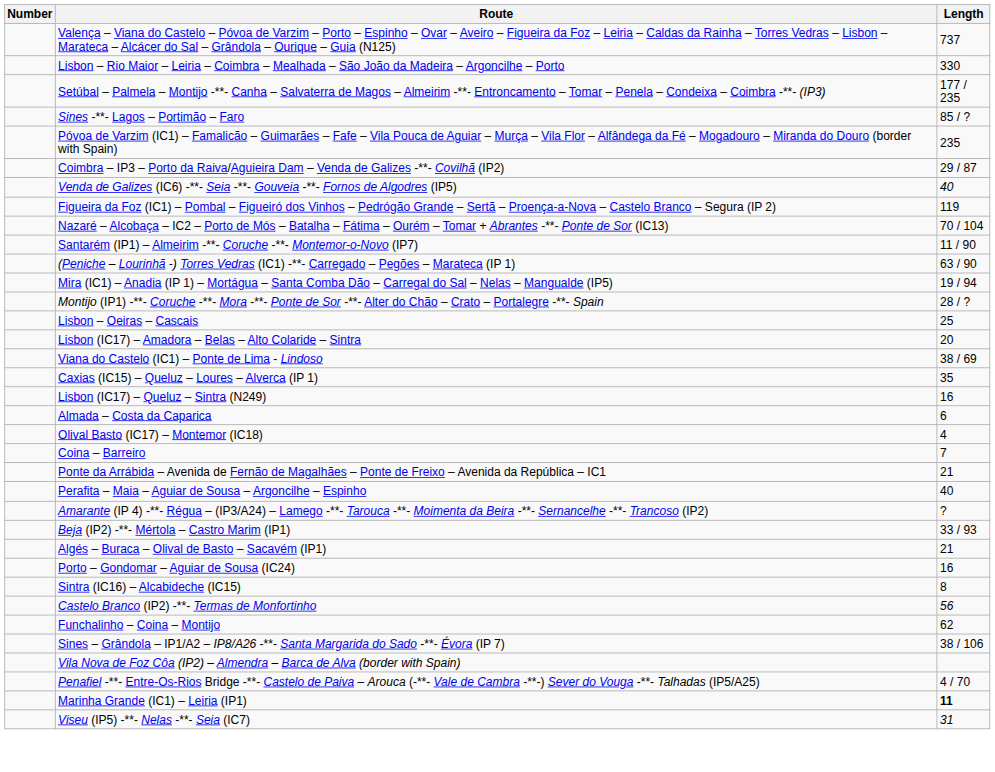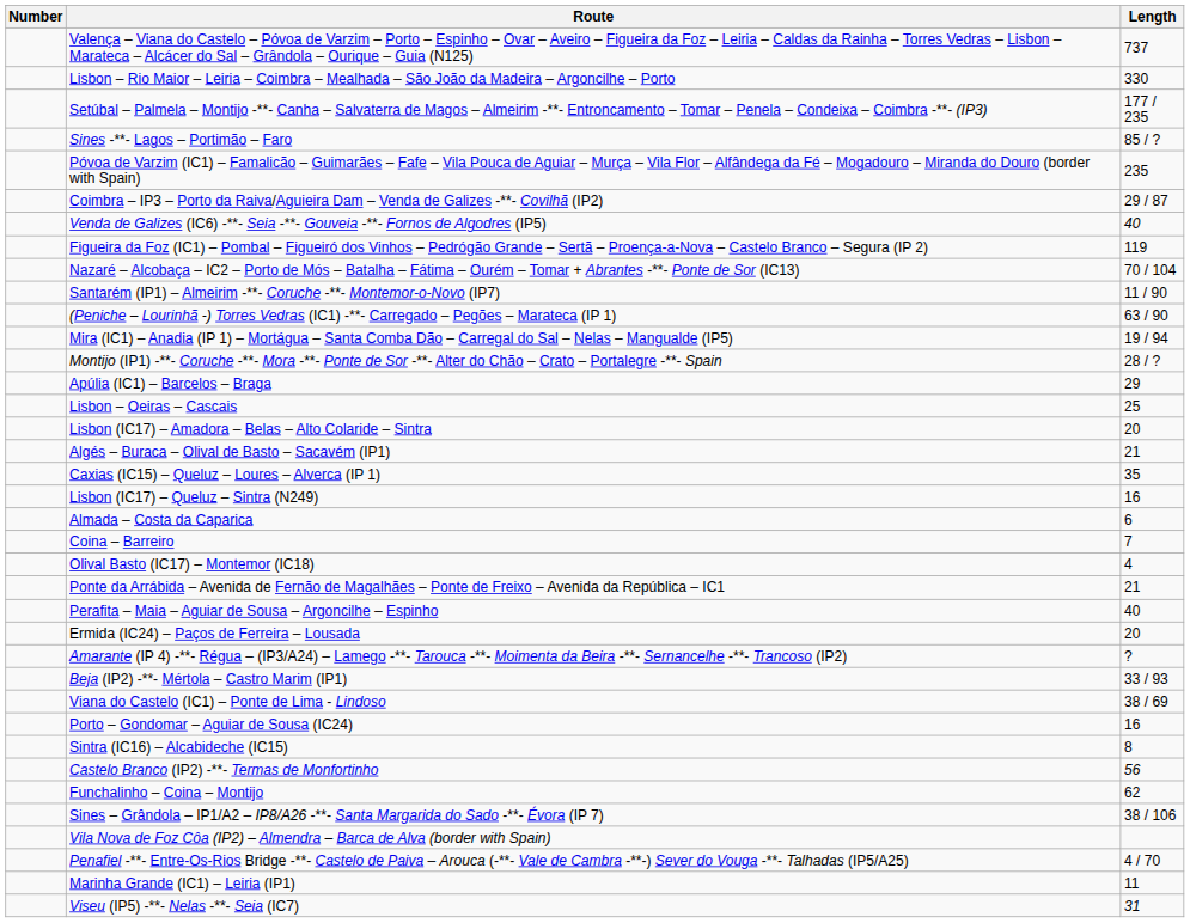 <table class="wikitable sortable" style="margin:0.5em; padding:0.5em; font-size:95%;">
 <tr>
 <th>Number</th>
 <th class=unsortable>Route</th>
 <th>Length </th>
 </tr>
 <tr>
 <td></td>
 <td><a href='#'>Valença</a> – <a href='#'>Viana do Castelo</a> – <a href='#'>Póvoa de Varzim</a> – <a href='#'>Porto</a> – <a href='#'>Espinho</a> – <a href='#'>Ovar</a> – <a href='#'>Aveiro</a> – <a href='#'>Figueira da Foz</a> – <a href='#'>Leiria</a> – <a href='#'>Caldas da Rainha</a> – <a href='#'>Torres Vedras</a> – <a href='#'>Lisbon</a> – <a href='#'>Marateca</a> – <a href='#'>Alcácer do Sal</a> – <a href='#'>Grândola</a> – <a href='#'>Ourique</a> – <a href='#'>Guia</a> (N125)</td>
 <td>737</td>
 </tr>
 <tr>
 <td></td>
 <td><a href='#'>Lisbon</a> – <a href='#'>Rio Maior</a> – <a href='#'>Leiria</a> – <a href='#'>Coimbra</a> – <a href='#'>Mealhada</a> – <a href='#'>São João da Madeira</a> – <a href='#'>Argoncilhe</a> – <a href='#'>Porto</a></td>
 <td>330</td>
 </tr>
 <tr>
 <td></td>
 <td><a href='#'>Setúbal</a> – <a href='#'>Palmela</a> – <a href='#'>Montijo</a> -**- <a href='#'>Canha</a> – <a href='#'>Salvaterra de Magos</a> – <a href='#'>Almeirim</a> -**- <a href='#'>Entroncamento</a> – <a href='#'>Tomar</a> – <a href='#'>Penela</a> – <a href='#'>Condeixa</a> – <a href='#'>Coimbra</a> -**- <em>(IP3)</em></td>
 <td>177 / 235</td>
 </tr>
 <tr>
 <td></td>
 <td><em><a href='#'>Sines</a></em> -**- <a href='#'>Lagos</a> – <a href='#'>Portimão</a> – <a href='#'>Faro</a></td>
 <td>85 / ?</td>
 </tr>
 <tr>
 <td></td>
 <td><a href='#'>Póvoa de Varzim</a> (IC1) – <a href='#'>Famalicão</a> – <a href='#'>Guimarães</a> – <a href='#'>Fafe</a> – <a href='#'>Vila Pouca de Aguiar</a> – <a href='#'>Murça</a> – <a href='#'>Vila Flor</a> – <a href='#'>Alfândega da Fé</a> – <a href='#'>Mogadouro</a> – <a href='#'>Miranda do Douro</a> (border with Spain)</td>
 <td>235</td>
 </tr>
 <tr>
 <td></td>
 <td><a href='#'>Coimbra</a> – IP3 – <a href='#'>Porto da Raiva</a>/<a href='#'>Aguieira Dam</a> – <a href='#'>Venda de Galizes</a> -**- <em><a href='#'>Covilhã</a></em> (IP2)</td>
 <td>29 / 87<br></td>
 </tr>
 <tr>
 <td></td>
 <td><em><a href='#'>Venda de Galizes</a></em> (IC6) -**- <em><a href='#'>Seia</a></em> -**- <em><a href='#'>Gouveia</a></em> -**- <em><a href='#'>Fornos de Algodres</a></em> (IP5)</td>
 <td><em>40</em></td>
 </tr>
 <tr>
 <td></td>
 <td><a href='#'>Figueira da Foz</a> (IC1) – <a href='#'>Pombal</a> – <a href='#'>Figueiró dos Vinhos</a> – <a href='#'>Pedrógão Grande</a> – <a href='#'>Sertã</a> – <a href='#'>Proença-a-Nova</a> – <a href='#'>Castelo Branco</a> – Segura (IP 2)</td>
 <td>119</td>
 </tr>
 <tr>
 <td></td>
 <td><a href='#'>Nazaré</a> – <a href='#'>Alcobaça</a> – IC2 – <a href='#'>Porto de Mós</a> – <a href='#'>Batalha</a> – <a href='#'>Fátima</a> – <a href='#'>Ourém</a> – <a href='#'>Tomar</a> + <em><a href='#'>Abrantes</a></em> -**- <em><a href='#'>Ponte de Sor</a></em> (IC13)</td>
 <td>70 / 104<br></td>
 </tr>
 <tr>
 <td></td>
 <td><a href='#'>Santarém</a> (IP1) – <a href='#'>Almeirim</a> -**- <em><a href='#'>Coruche</a></em> -**- <em><a href='#'>Montemor-o-Novo</a></em> (IP7)</td>
 <td>11 / 90</td>
 </tr>
 <tr>
 <td></td>
 <td><em>(<a href='#'>Peniche</a> – <a href='#'>Lourinhã</a> -)</em> <em><a href='#'>Torres Vedras</a></em> (IC1) -**- <a href='#'>Carregado</a> – <a href='#'>Pegões</a> – <a href='#'>Marateca</a> (IP 1)</td>
 <td>63 / 90</td>
 </tr>
 <tr>
 <td></td>
 <td><a href='#'>Mira</a> (IC1) – <a href='#'>Anadia</a> (IP 1) – <a href='#'>Mortágua</a> – <a href='#'>Santa Comba Dão</a> – <a href='#'>Carregal do Sal</a> – <a href='#'>Nelas</a> – <a href='#'>Mangualde</a> (IP5)</td>
 <td>19 / 94</td>
 </tr>
 <tr>
 <td></td>
 <td><em>Montijo</em> (IP1) -**- <em><a href='#'>Coruche</a></em> -**- <em><a href='#'>Mora</a></em> -**- <em><a href='#'>Ponte de Sor</a></em> -**- <a href='#'>Alter do Chão</a> – <a href='#'>Crato</a> – <a href='#'>Portalegre</a> -**- <em>Spain</em></td>
 <td>28 / ?</td>
 </tr>
 <tr>
 <td></td>
+<td><a href='#'>Apúlia</a> (IC1) – <a href='#'>Barcelos</a> – <a href='#'>Braga</a></td>
+<td>29</td>
+</tr>
+<tr>
+<td></td>
 <td><a href='#'>Lisbon</a> – <a href='#'>Oeiras</a> – <a href='#'>Cascais</a></td>
 <td>25</td>
 </tr>
 <tr>
 <td></td>
 <td><a href='#'>Lisbon</a> (IC17) – <a href='#'>Amadora</a> – <a href='#'>Belas</a> – <a href='#'>Alto Colaride</a> – <a href='#'>Sintra</a></td>
 <td>20<br></td>
 </tr>
 <tr>
 <td></td>
-<td><a href='#'>Viana do Castelo</a> (IC1) – <a href='#'>Ponte de Lima</a> - <em><a href='#'>Lindoso</a></em></td>
-<td>38 / 69</td>
+<td><a href='#'>Algés</a> – <a href='#'>Buraca</a> – <a href='#'>Olival de Basto</a> – <a href='#'>Sacavém</a> (IP1)</td>
+<td>21</td>
 </tr>
 <tr>
 <td></td>
 <td><a href='#'>Caxias</a> (IC15) – <a href='#'>Queluz</a> – <a href='#'>Loures</a> – <a href='#'>Alverca</a> (IP 1)</td>
 <td>35</td>
 </tr>
 <tr>
 <td></td>
 <td><a href='#'>Lisbon</a> (IC17) – <a href='#'>Queluz</a> – <a href='#'>Sintra</a> (N249)</td>
 <td>16</td>
 </tr>
 <tr>
 <td></td>
 <td><a href='#'>Almada</a> – <a href='#'>Costa da Caparica</a></td>
 <td>6</td>
 </tr>
 <tr>
 <td></td>
-<td><a href='#'>Olival Basto</a> (IC17) – <a href='#'>Montemor</a> (IC18)</td>
-<td>4</td>
+<td><a href='#'>Coina</a> – <a href='#'>Barreiro</a></td>
+<td>7</td>
 </tr>
 <tr>
 <td></td>
-<td><a href='#'>Coina</a> – <a href='#'>Barreiro</a></td>
-<td>7</td>
+<td><a href='#'>Olival Basto</a> (IC17) – <a href='#'>Montemor</a> (IC18)</td>
+<td>4</td>
 </tr>
 <tr>
 <td></td>
 <td><a href='#'>Ponte da Arrábida</a> – Avenida de <a href='#'>Fernão de Magalhães</a> – <a href='#'>Ponte de Freixo</a> – Avenida da República – IC1</td>
 <td>21</td>
 </tr>
 <tr>
 <td></td>
 <td><a href='#'>Perafita</a> – <a href='#'>Maia</a> – <a href='#'>Aguiar de Sousa</a> – <a href='#'>Argoncilhe</a> – <a href='#'>Espinho</a></td>
 <td>40</td>
 </tr>
 <tr>
 <td></td>
+<td>Ermida (IC24) – <a href='#'>Paços de Ferreira</a> – <a href='#'>Lousada</a></td>
+<td>20</td>
+</tr>
+<tr>
+<td></td>
 <td><em><a href='#'>Amarante</a></em> (IP 4) -**- <a href='#'>Régua</a> – (IP3/A24) – <a href='#'>Lamego</a> -**- <em><a href='#'>Tarouca</a></em> -**- <em><a href='#'>Moimenta da Beira</a></em> -**- <em><a href='#'>Sernancelhe</a></em> -**- <em><a href='#'>Trancoso</a></em> (IP2)</td>
 <td>?</td>
 </tr>
 <tr>
 <td></td>
 <td><em><a href='#'>Beja</a></em> (IP2) -**- <a href='#'>Mértola</a> – <a href='#'>Castro Marim</a> (IP1)</td>
 <td>33 / 93</td>
 </tr>
 <tr>
 <td></td>
-<td><a href='#'>Algés</a> – <a href='#'>Buraca</a> – <a href='#'>Olival de Basto</a> – <a href='#'>Sacavém</a> (IP1)</td>
-<td>21</td>
+<td><a href='#'>Viana do Castelo</a> (IC1) – <a href='#'>Ponte de Lima</a> - <em><a href='#'>Lindoso</a></em></td>
+<td>38 / 69</td>
 </tr>
 <tr>
 <td></td>
 <td><a href='#'>Porto</a> – <a href='#'>Gondomar</a> – <a href='#'>Aguiar de Sousa</a> (IC24)</td>
 <td>16</td>
 </tr>
 <tr>
 <td></td>
 <td><a href='#'>Sintra</a> (IC16) – <a href='#'>Alcabideche</a> (IC15)</td>
 <td>8</td>
 </tr>
 <tr>
 <td></td>
 <td><em><a href='#'>Castelo Branco</a></em> (IP2) -**- <em><a href='#'>Termas de Monfortinho</a></em></td>
 <td><em>56</em></td>
 </tr>
 <tr>
 <td></td>
 <td><a href='#'>Funchalinho</a> – <a href='#'>Coina</a> – <a href='#'>Montijo</a></td>
 <td>62</td>
 </tr>
 <tr>
 <td></td>
 <td><a href='#'>Sines</a> – <a href='#'>Grândola</a> – IP1/A2 – <em>IP8/A26</em> -**- <em><a href='#'>Santa Margarida do Sado</a></em> -**- <em><a href='#'>Évora</a></em> (IP 7)</td>
 <td>38 / 106</td>
 </tr>
 <tr>
 <td></td>
 <td><em><a href='#'>Vila Nova de Foz Côa</a> (IP2) – <a href='#'>Almendra</a> – <a href='#'>Barca de Alva</a> (border with Spain)</em></td>
 <td><em></em></td>
 </tr>
 <tr>
 <td></td>
 <td><em><a href='#'>Penafiel</a></em> -**- <a href='#'>Entre-Os-Rios</a> Bridge -**- <em><a href='#'>Castelo de Paiva</a></em> – <em>Arouca</em> (-**- <em><a href='#'>Vale de Cambra</a></em> -**-) <em><a href='#'>Sever do Vouga</a></em> -**- <em>Talhadas</em> (IP5/A25)</td>
 <td>4 / 70</td>
 </tr>
 <tr>
 <td></td>
 <td><a href='#'>Marinha Grande</a> (IC1) – <a href='#'>Leiria</a> (IP1)</td>
-<td><strong>11</strong></td>
+<td>11</td>
 </tr>
 <tr>
 <td></td>
 <td><em><a href='#'>Viseu</a></em> (IP5) -**- <em><a href='#'>Nelas</a></em> -**- <em><a href='#'>Seia</a></em> (IC7)</td>
 <td><em>31</em></td>
 </tr>
 </table>
